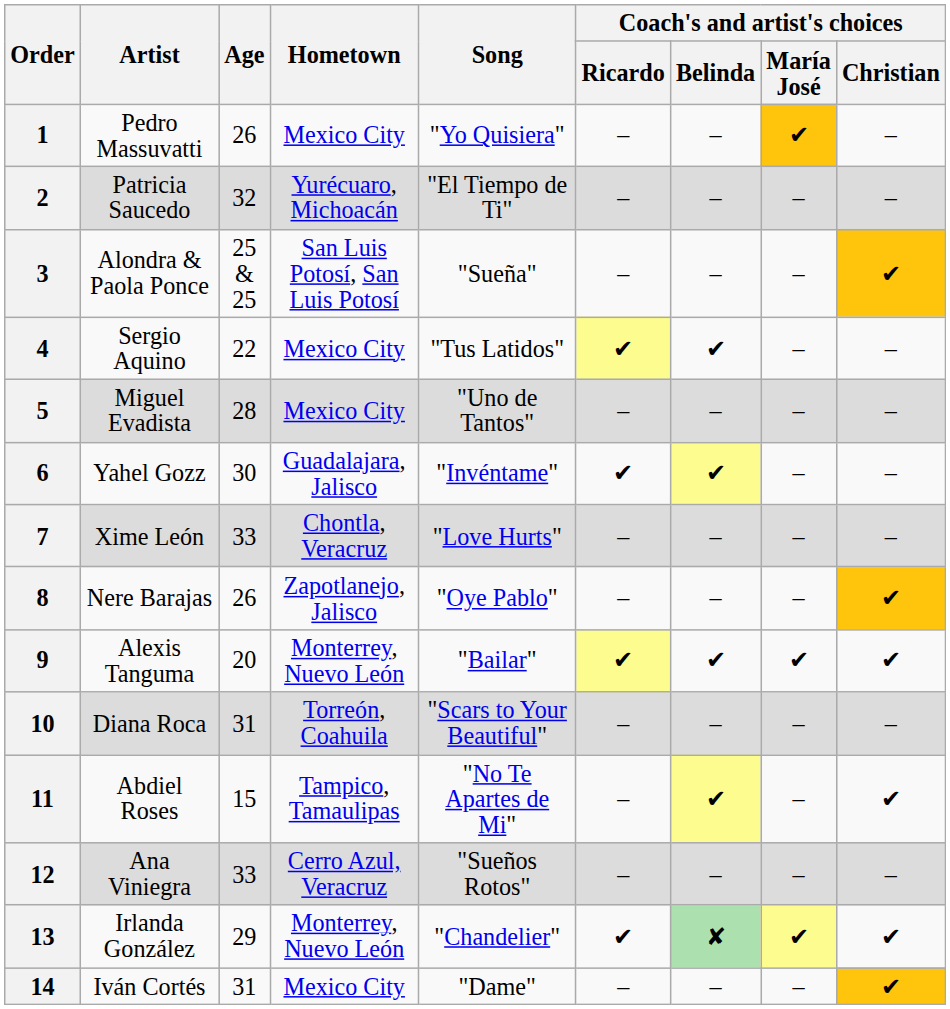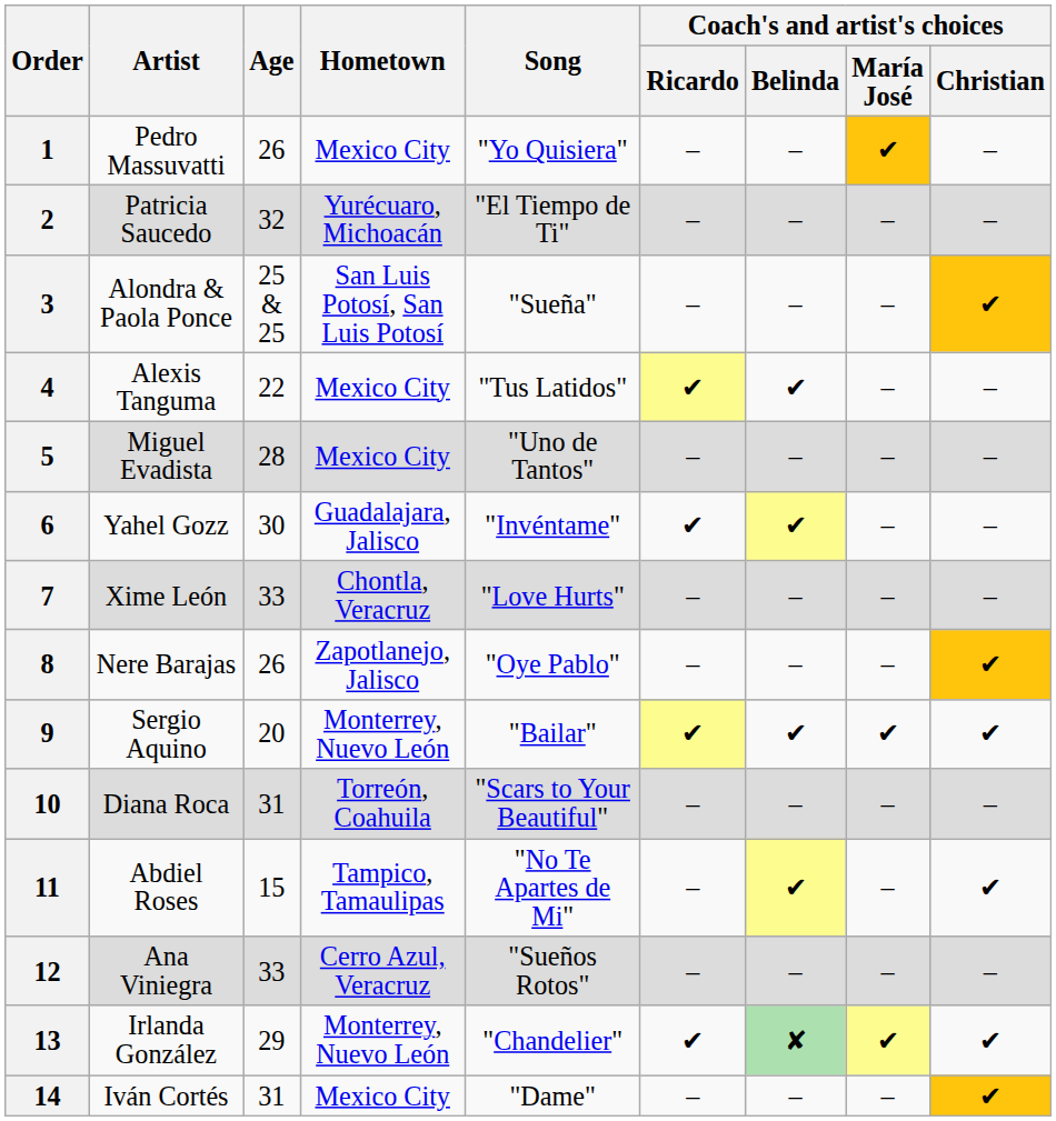 <table class="wikitable" style="text-align:center; line-height:17px; width:100%">
 <tr>
 <th scope="col" rowspan="2" style="width:04%">Order</th>
 <th scope="col" rowspan="2" style="width:18%">Artist</th>
 <th scope="col" rowspan="2" style="width:04%">Age</th>
 <th scope="col" rowspan="2" style="width:18%">Hometown</th>
 <th scope="col" rowspan="2" style="width:20%">Song</th>
 <th scope="col" colspan="4" style="width:24%">Coach's and artist's choices</th>
 </tr>
 <tr>
 <th style="width:06%">Ricardo</th>
 <th style="width:06%">Belinda</th>
 <th style="width:06%">María José</th>
 <th style="width:06%">Christian</th>
 </tr>
 <tr>
 <th>1</th>
 <td>Pedro Massuvatti</td>
 <td>26</td>
 <td><a href='#'>Mexico City</a></td>
 <td>"<a href='#'>Yo Quisiera</a>"</td>
 <td>–</td>
 <td>–</td>
 <td style="background:#ffc40c">✔</td>
 <td>–</td>
 </tr>
 <tr style="background:#dcdcdc">
 <th>2</th>
 <td>Patricia Saucedo</td>
 <td>32</td>
 <td><a href='#'>Yurécuaro</a>, <a href='#'>Michoacán</a></td>
 <td>"El Tiempo de Ti"</td>
 <td>–</td>
 <td>–</td>
 <td>–</td>
 <td>–</td>
 </tr>
 <tr>
 <th>3</th>
 <td>Alondra & Paola Ponce</td>
 <td>25 & 25</td>
 <td><a href='#'>San Luis Potosí</a>, <a href='#'>San Luis Potosí</a></td>
 <td>"Sueña"</td>
 <td>–</td>
 <td>–</td>
 <td>–</td>
 <td style="background:#ffc40c">✔</td>
 </tr>
 <tr>
 <th>4</th>
-<td>Sergio Aquino</td>
+<td>Alexis Tanguma</td>
 <td>22</td>
 <td><a href='#'>Mexico City</a></td>
 <td>"Tus Latidos"</td>
 <td style="background:#fdfc8f">✔</td>
 <td>✔</td>
 <td>–</td>
 <td>–</td>
 </tr>
 <tr style="background:#dcdcdc">
 <th>5</th>
 <td>Miguel Evadista</td>
 <td>28</td>
 <td><a href='#'>Mexico City</a></td>
 <td>"Uno de Tantos"</td>
 <td>–</td>
 <td>–</td>
 <td>–</td>
 <td>–</td>
 </tr>
 <tr>
 <th>6</th>
 <td>Yahel Gozz</td>
 <td>30</td>
 <td><a href='#'>Guadalajara</a>, <a href='#'>Jalisco</a></td>
 <td>"<a href='#'>Invéntame</a>"</td>
 <td>✔</td>
 <td style="background:#fdfc8f">✔</td>
 <td>–</td>
 <td>–</td>
 </tr>
 <tr style="background:#dcdcdc">
 <th>7</th>
 <td>Xime León</td>
 <td>33</td>
 <td><a href='#'>Chontla</a>, <a href='#'>Veracruz</a></td>
 <td>"<a href='#'>Love Hurts</a>"</td>
 <td>–</td>
 <td>–</td>
 <td>–</td>
 <td>–</td>
 </tr>
 <tr>
 <th>8</th>
 <td>Nere Barajas</td>
 <td>26</td>
 <td><a href='#'>Zapotlanejo</a>, <a href='#'>Jalisco</a></td>
 <td>"<a href='#'>Oye Pablo</a>"</td>
 <td>–</td>
 <td>–</td>
 <td>–</td>
 <td style="background:#ffc40c">✔</td>
 </tr>
 <tr>
 <th>9</th>
-<td>Alexis Tanguma</td>
+<td>Sergio Aquino</td>
 <td>20</td>
 <td><a href='#'>Monterrey</a>, <a href='#'>Nuevo León</a></td>
 <td>"<a href='#'>Bailar</a>"</td>
 <td style="background:#fdfc8f">✔</td>
 <td>✔</td>
 <td>✔</td>
 <td>✔</td>
 </tr>
 <tr style="background:#dcdcdc">
 <th>10</th>
 <td>Diana Roca</td>
 <td>31</td>
 <td><a href='#'>Torreón</a>, <a href='#'>Coahuila</a></td>
 <td>"<a href='#'>Scars to Your Beautiful</a>"</td>
 <td>–</td>
 <td>–</td>
 <td>–</td>
 <td>–</td>
 </tr>
 <tr>
 <th>11</th>
 <td>Abdiel Roses</td>
 <td>15</td>
 <td><a href='#'>Tampico</a>, <a href='#'>Tamaulipas</a></td>
 <td>"<a href='#'>No Te Apartes de Mi</a>"</td>
 <td>–</td>
 <td style="background:#fdfc8f">✔</td>
 <td>–</td>
 <td>✔</td>
 </tr>
 <tr style="background:#dcdcdc">
 <th>12</th>
 <td>Ana Viniegra</td>
 <td>33</td>
 <td><a href='#'>Cerro Azul, Veracruz</a></td>
 <td>"Sueños Rotos"</td>
 <td>–</td>
 <td>–</td>
 <td>–</td>
 <td>–</td>
 </tr>
 <tr>
 <th>13</th>
 <td>Irlanda González</td>
 <td>29</td>
 <td><a href='#'>Monterrey</a>, <a href='#'>Nuevo León</a></td>
 <td>"<a href='#'>Chandelier</a>"</td>
 <td>✔</td>
 <td style="background:#ace1af">✘</td>
 <td style="background:#fdfc8f">✔</td>
 <td>✔</td>
 </tr>
 <tr>
 <th>14</th>
 <td>Iván Cortés</td>
 <td>31</td>
 <td><a href='#'>Mexico City</a></td>
 <td>"Dame"</td>
 <td>–</td>
 <td>–</td>
 <td>–</td>
 <td style="background:#ffc40c">✔</td>
 </tr>
 </table>
